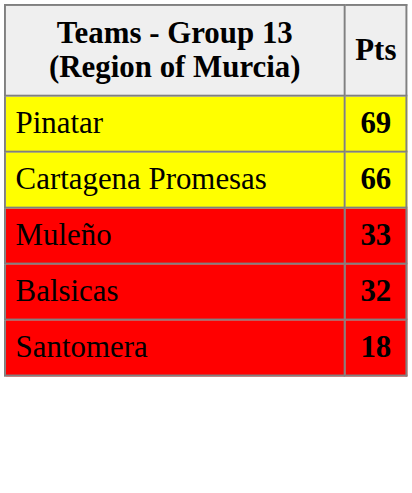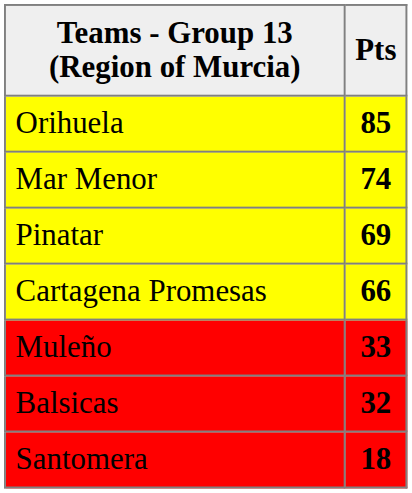 <table style=border-collapse:collapse border=1 cellspacing=0 cellpadding=5>
 <tr align=center bgcolor=#efefef>
 <th width=165>Teams - Group 13 (Region of Murcia)</th>
 <th width=20>Pts</th>
+</tr>
+<tr align=center style="background:#FFFF00;">
+<td style="text-align:left;">Orihuela</td>
+<td><strong>85</strong></td>
+</tr>
+<tr align=center style="background:#FFFF00;">
+<td style="text-align:left;">Mar Menor</td>
+<td><strong>74</strong></td>
 </tr>
 <tr align=center style="background:#FFFF00;">
 <td style="text-align:left;">Pinatar</td>
 <td><strong>69</strong></td>
 </tr>
 <tr align=center style="background:#FFFF00;">
 <td style="text-align:left;">Cartagena Promesas</td>
 <td><strong>66</strong></td>
 </tr>
 <tr align=center style="background:#FF0000;">
 <td style="text-align:left;">Muleño</td>
 <td><strong>33</strong></td>
 </tr>
 <tr align=center style="background:#FF0000;">
 <td style="text-align:left;">Balsicas</td>
 <td><strong>32</strong></td>
 </tr>
 <tr align=center style="background:#FF0000;">
 <td style="text-align:left;">Santomera</td>
 <td><strong>18</strong></td>
 </tr>
 </table>
